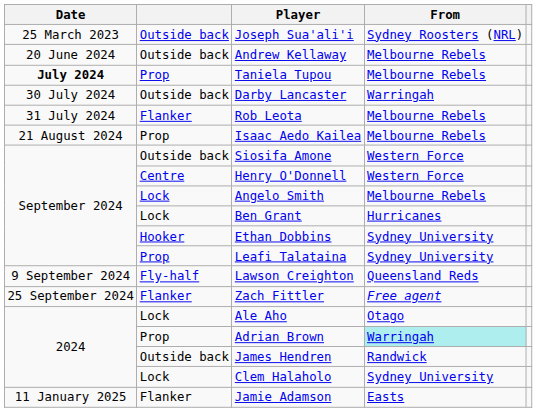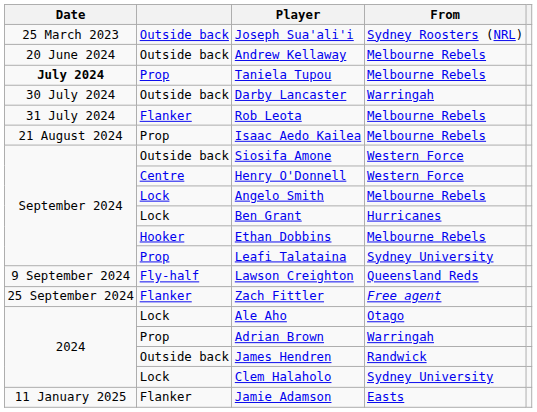 <table class="wikitable">
 <tr>
 <th>Date</th>
 <th></th>
 <th>Player</th>
 <th>From</th>
 <th></th>
 </tr>
 <tr>
 <td align=center>25 March 2023</td>
 <td><a href='#'>Outside back</a></td>
 <td> <a href='#'>Joseph Sua'ali'i</a></td>
 <td> <a href='#'>Sydney Roosters</a> (<a href='#'>NRL</a>)</td>
 <td align=center></td>
 </tr>
 <tr>
 <td align=center>20 June 2024</td>
 <td>Outside back</td>
 <td> <a href='#'>Andrew Kellaway</a></td>
 <td> <a href='#'>Melbourne Rebels</a></td>
 <td align=center></td>
 </tr>
 <tr>
 <td align=center><strong>July 2024</strong></td>
 <td><a href='#'>Prop</a></td>
 <td> <a href='#'>Taniela Tupou</a></td>
 <td> <a href='#'>Melbourne Rebels</a></td>
 <td align=center></td>
 </tr>
 <tr>
 <td align=center>30 July 2024</td>
 <td>Outside back</td>
 <td> <a href='#'>Darby Lancaster</a></td>
 <td> <a href='#'>Warringah</a></td>
 <td align=center></td>
 </tr>
 <tr>
 <td align=center>31 July 2024</td>
 <td><a href='#'>Flanker</a></td>
 <td> <a href='#'>Rob Leota</a></td>
 <td> <a href='#'>Melbourne Rebels</a></td>
 <td align=center></td>
 </tr>
 <tr>
 <td align=center>21 August 2024</td>
 <td>Prop</td>
 <td> <a href='#'>Isaac Aedo Kailea</a></td>
 <td> <a href='#'>Melbourne Rebels</a></td>
 <td align=center></td>
 </tr>
 <tr>
 <td align=center rowspan=6>September 2024</td>
 <td>Outside back</td>
 <td> <a href='#'>Siosifa Amone</a></td>
 <td> <a href='#'>Western Force</a></td>
 <td align=center></td>
 </tr>
 <tr>
 <td><a href='#'>Centre</a></td>
 <td> <a href='#'>Henry O'Donnell</a></td>
 <td> <a href='#'>Western Force</a></td>
 <td align=center></td>
 </tr>
 <tr>
 <td><a href='#'>Lock</a></td>
 <td> <a href='#'>Angelo Smith</a></td>
 <td> <a href='#'>Melbourne Rebels</a></td>
 <td align=center></td>
 </tr>
 <tr>
 <td>Lock</td>
 <td> <a href='#'>Ben Grant</a></td>
 <td> <a href='#'>Hurricanes</a></td>
 <td align=center></td>
 </tr>
 <tr>
 <td><a href='#'>Hooker</a></td>
 <td> <a href='#'>Ethan Dobbins</a></td>
-<td> <a href='#'>Sydney University</a></td>
+<td> <a href='#'>Melbourne Rebels</a></td>
 <td align=center></td>
 </tr>
 <tr>
 <td><a href='#'>Prop</a></td>
 <td> <a href='#'>Leafi Talataina</a></td>
 <td> <a href='#'>Sydney University</a></td>
 <td align=center></td>
 </tr>
 <tr>
 <td align=center>9 September 2024</td>
 <td><a href='#'>Fly-half</a></td>
 <td> <a href='#'>Lawson Creighton</a></td>
 <td> <a href='#'>Queensland Reds</a></td>
 <td align=center></td>
 </tr>
 <tr>
 <td align=center>25 September 2024</td>
 <td><a href='#'>Flanker</a></td>
 <td> <a href='#'>Zach Fittler</a></td>
 <td><em><a href='#'>Free agent</a></em></td>
 <td align=center></td>
 </tr>
 <tr>
 <td align=center rowspan=4>2024</td>
 <td>Lock</td>
 <td> <a href='#'>Ale Aho</a></td>
 <td> <a href='#'>Otago</a></td>
 <td align=center></td>
 </tr>
 <tr>
 <td>Prop</td>
 <td> <a href='#'>Adrian Brown</a></td>
-<td style="background: paleturquoise;"> <a href='#'>Warringah</a></td>
+<td> <a href='#'>Warringah</a></td>
 <td align=center></td>
 </tr>
 <tr>
 <td>Outside back</td>
 <td> <a href='#'>James Hendren</a></td>
 <td> <a href='#'>Randwick</a></td>
 <td align=center></td>
 </tr>
 <tr>
 <td>Lock</td>
 <td> <a href='#'>Clem Halaholo</a></td>
 <td> <a href='#'>Sydney University</a></td>
 <td align=center></td>
 </tr>
 <tr>
 <td align=center>11 January 2025</td>
 <td>Flanker</td>
 <td> <a href='#'>Jamie Adamson</a></td>
 <td> <a href='#'>Easts</a></td>
 <td align=center></td>
 </tr>
 </table>
